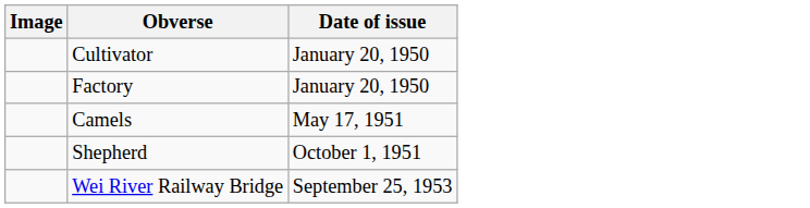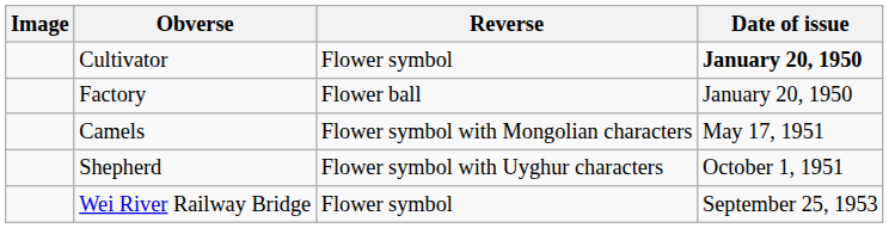 <table class="wikitable" style="font-size:90%">
 <tr>
 <th>Image</th>
 <th>Obverse</th>
+<th>Reverse</th>
 <th>Date of issue</th>
 </tr>
 <tr>
 <td></td>
 <td>Cultivator</td>
-<td>January 20, 1950</td>
+<td>Flower symbol</td>
+<td><strong>January 20, 1950</strong></td>
 </tr>
 <tr>
 <td></td>
 <td>Factory</td>
+<td>Flower ball</td>
 <td>January 20, 1950</td>
 </tr>
 <tr>
 <td></td>
 <td>Camels</td>
+<td>Flower symbol with Mongolian characters</td>
 <td>May 17, 1951</td>
 </tr>
 <tr>
 <td></td>
 <td>Shepherd</td>
+<td>Flower symbol with Uyghur characters</td>
 <td>October 1, 1951</td>
 </tr>
 <tr>
 <td></td>
 <td><a href='#'>Wei River</a> Railway Bridge</td>
+<td>Flower symbol</td>
 <td>September 25, 1953</td>
 </tr>
 </table>
